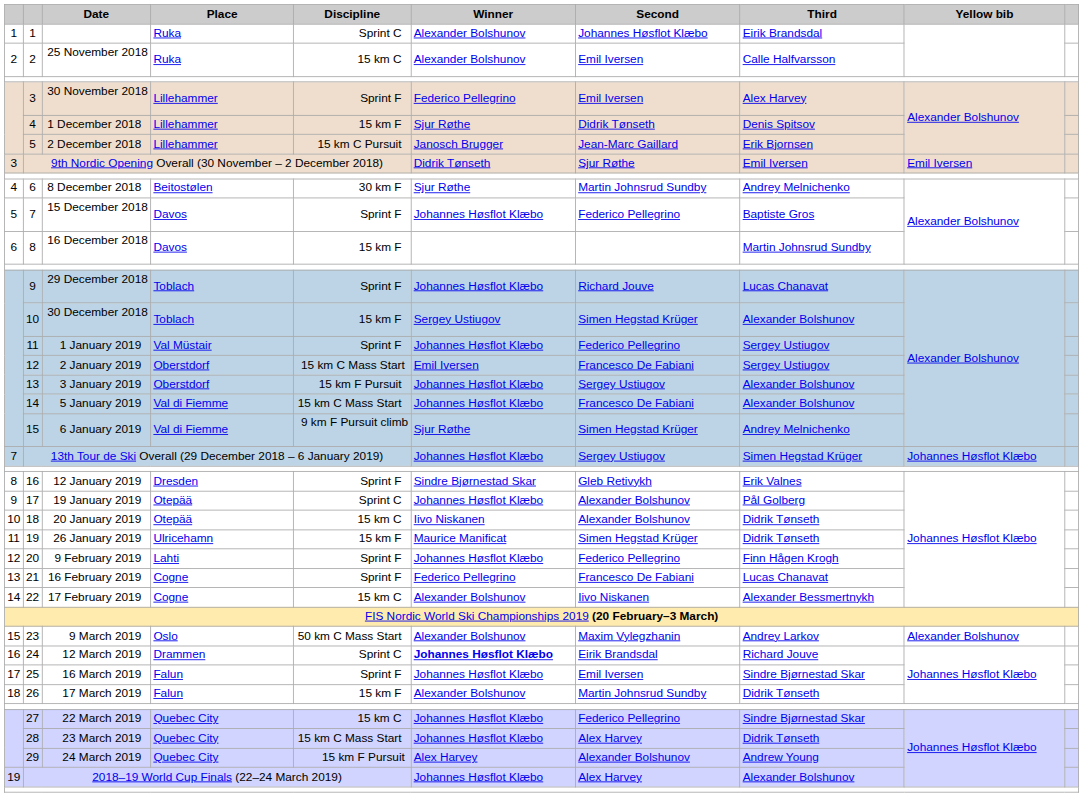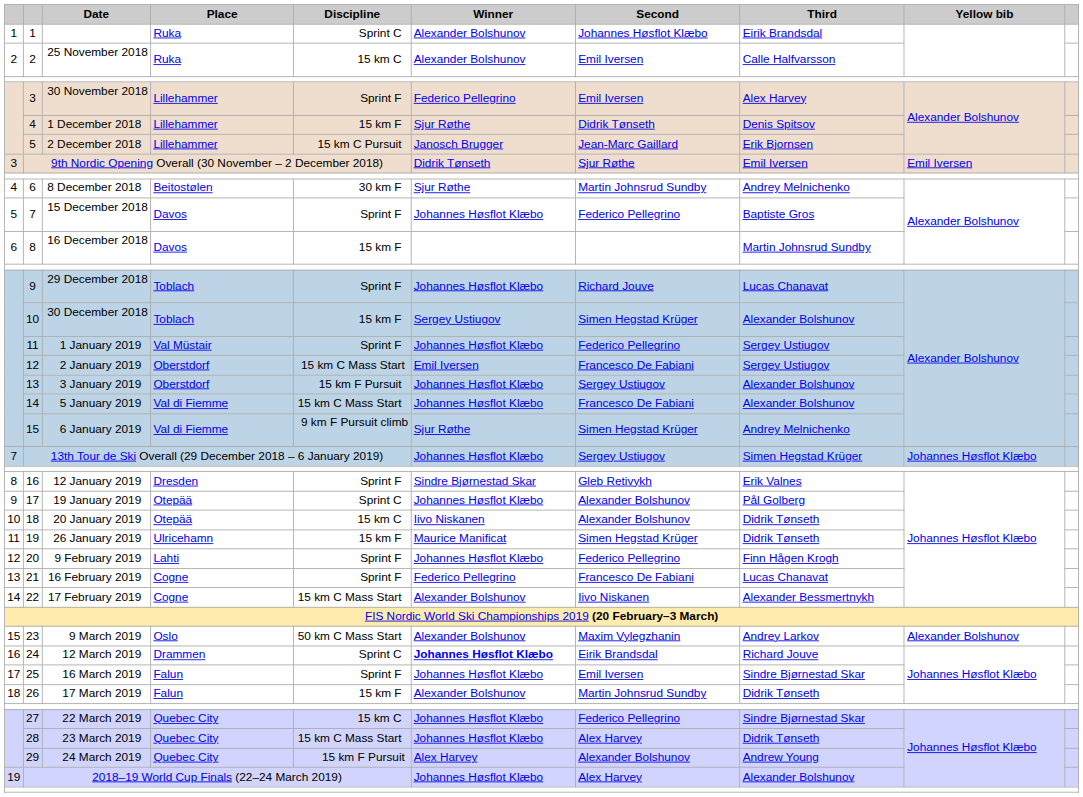 <table class="wikitable plainrowheaders" style="background:#fff; font-size:86%; line-height:16px; border:grey solid 1px; border-collapse:collapse;">
 <tr style="background:#ccc; text-align:center;">
 <th scope="col" style="background:#ccc; width=20 px;"></th>
 <th scope="col" style="background:#ccc; width=30 px;"></th>
 <th scope="col" style="background:#ccc; width:120px;">Date</th>
 <th scope="col" style="background:#ccc; width:160px;">Place</th>
 <th scope="col" style="background:#ccc; width:130px;">Discipline</th>
 <th scope="col" style="background:#ccc; width:185px;">Winner</th>
 <th scope="col" style="background:#ccc; width:185px;">Second</th>
 <th scope="col" style="background:#ccc; width:185px;">Third</th>
 <th scope="col" style="background:#ccc; width:180px;">Yellow bib</th>
 <th scope="col" style="background:#ccc; width:10px;"></th>
 </tr>
 <tr>
 <td align=center>1</td>
 <td align=center>1</td>
 <td align=right>  </td>
 <td> <a href='#'>Ruka</a></td>
 <td align=right>Sprint C  </td>
 <td> <a href='#'>Alexander Bolshunov</a></td>
 <td> <a href='#'>Johannes Høsflot Klæbo</a></td>
 <td> <a href='#'>Eirik Brandsdal</a></td>
 <td rowspan=2> </td>
 <td></td>
 </tr>
 <tr>
 <td align=center>2</td>
 <td align=center>2</td>
 <td align=right>25 November 2018  </td>
 <td> <a href='#'>Ruka</a></td>
 <td align=right>15 km C  </td>
 <td> <a href='#'>Alexander Bolshunov</a></td>
 <td> <a href='#'>Emil Iversen</a></td>
 <td> <a href='#'>Calle Halfvarsson</a></td>
 <td></td>
 </tr>
 <tr>
 <td colspan=10></td>
 </tr>
 <tr bgcolor=#EFDECD>
 <td rowspan=3></td>
 <td align=center>3</td>
 <td align=right>30 November 2018  </td>
 <td> <a href='#'>Lillehammer</a></td>
 <td align=right>Sprint F  </td>
 <td> <a href='#'>Federico Pellegrino</a></td>
 <td> <a href='#'>Emil Iversen</a></td>
 <td> <a href='#'>Alex Harvey</a></td>
 <td rowspan=3> <a href='#'>Alexander Bolshunov</a></td>
 <td></td>
 </tr>
 <tr bgcolor=#EFDECD>
 <td align=center>4</td>
 <td align=right>1 December 2018  </td>
 <td> <a href='#'>Lillehammer</a></td>
 <td align=right>15 km F  </td>
 <td> <a href='#'>Sjur Røthe</a></td>
 <td> <a href='#'>Didrik Tønseth</a></td>
 <td> <a href='#'>Denis Spitsov</a></td>
 <td></td>
 </tr>
 <tr bgcolor=#EFDECD>
 <td align=center>5</td>
 <td align=right>2 December 2018  </td>
 <td> <a href='#'>Lillehammer</a></td>
 <td align=right>15 km C Pursuit  </td>
 <td> <a href='#'>Janosch Brugger</a></td>
 <td> <a href='#'>Jean-Marc Gaillard</a></td>
 <td> <a href='#'>Erik Bjornsen</a></td>
 <td></td>
 </tr>
 <tr bgcolor=#EFDECD>
 <td align=center>3</td>
 <td colspan=4 align=center><a href='#'>9th Nordic Opening</a> Overall (30 November – 2 December 2018)</td>
 <td> <a href='#'>Didrik Tønseth</a></td>
 <td> <a href='#'>Sjur Røthe</a></td>
 <td> <a href='#'>Emil Iversen</a></td>
 <td> <a href='#'>Emil Iversen</a></td>
 <td></td>
 </tr>
 <tr>
 <td colspan=10></td>
 </tr>
 <tr>
 <td align=center>4</td>
 <td align=center>6</td>
 <td align=right>8 December 2018  </td>
 <td> <a href='#'>Beitostølen</a></td>
 <td align=right>30 km F  </td>
 <td> <a href='#'>Sjur Røthe</a></td>
 <td> <a href='#'>Martin Johnsrud Sundby</a></td>
 <td> <a href='#'>Andrey Melnichenko</a></td>
 <td rowspan=3> <a href='#'>Alexander Bolshunov</a></td>
 <td></td>
 </tr>
 <tr>
 <td align=center>5</td>
 <td align=center>7</td>
 <td align=right>15 December 2018  </td>
 <td> <a href='#'>Davos</a></td>
 <td align=right>Sprint F  </td>
 <td> <a href='#'>Johannes Høsflot Klæbo</a></td>
 <td> <a href='#'>Federico Pellegrino</a></td>
 <td> <a href='#'>Baptiste Gros</a></td>
 <td></td>
 </tr>
 <tr>
 <td align=center>6</td>
 <td align=center>8</td>
 <td align=right>16 December 2018  </td>
 <td> <a href='#'>Davos</a></td>
 <td align=right>15 km F  </td>
 <td> </td>
 <td> </td>
 <td> <a href='#'>Martin Johnsrud Sundby</a></td>
 <td></td>
 </tr>
 <tr>
 <td colspan=10></td>
 </tr>
 <tr bgcolor=#BCD4E6>
 <td rowspan=7></td>
 <td align=center>9</td>
 <td align=right>29 December 2018  </td>
 <td> <a href='#'>Toblach</a></td>
 <td align=right>Sprint F  </td>
 <td> <a href='#'>Johannes Høsflot Klæbo</a></td>
 <td> <a href='#'>Richard Jouve</a></td>
 <td> <a href='#'>Lucas Chanavat</a></td>
 <td rowspan="7"> <a href='#'>Alexander Bolshunov</a></td>
 <td></td>
 </tr>
 <tr bgcolor=#BCD4E6>
 <td align=center>10</td>
 <td align=right>30 December 2018  </td>
 <td> <a href='#'>Toblach</a></td>
 <td align=right>15 km F  </td>
 <td> <a href='#'>Sergey Ustiugov</a></td>
 <td> <a href='#'>Simen Hegstad Krüger</a></td>
 <td> <a href='#'>Alexander Bolshunov</a></td>
 <td></td>
 </tr>
 <tr bgcolor=#BCD4E6>
 <td align=center>11</td>
 <td align=right>1 January 2019  </td>
 <td> <a href='#'>Val Müstair</a></td>
 <td align=right>Sprint F  </td>
 <td> <a href='#'>Johannes Høsflot Klæbo</a></td>
 <td> <a href='#'>Federico Pellegrino</a></td>
 <td> <a href='#'>Sergey Ustiugov</a></td>
 <td></td>
 </tr>
 <tr bgcolor=#BCD4E6>
 <td align=center>12</td>
 <td align=right>2 January 2019  </td>
 <td> <a href='#'>Oberstdorf</a></td>
 <td align=right>15 km C Mass Start </td>
 <td> <a href='#'>Emil Iversen</a></td>
 <td> <a href='#'>Francesco De Fabiani</a></td>
 <td> <a href='#'>Sergey Ustiugov</a></td>
 <td></td>
 </tr>
 <tr bgcolor=#BCD4E6>
 <td align=center>13</td>
 <td align=right>3 January 2019  </td>
 <td> <a href='#'>Oberstdorf</a></td>
 <td align=right>15 km F Pursuit  </td>
 <td> <a href='#'>Johannes Høsflot Klæbo</a></td>
 <td> <a href='#'>Sergey Ustiugov</a></td>
 <td> <a href='#'>Alexander Bolshunov</a></td>
 <td></td>
 </tr>
 <tr bgcolor=#BCD4E6>
 <td align=center>14</td>
 <td align=right>5 January 2019  </td>
 <td> <a href='#'>Val di Fiemme</a></td>
 <td align=right>15 km C Mass Start  </td>
 <td> <a href='#'>Johannes Høsflot Klæbo</a></td>
 <td> <a href='#'>Francesco De Fabiani</a></td>
 <td> <a href='#'>Alexander Bolshunov</a></td>
 <td></td>
 </tr>
 <tr bgcolor=#BCD4E6>
 <td align=center>15</td>
 <td align=right>6 January 2019  </td>
 <td> <a href='#'>Val di Fiemme</a></td>
 <td align=right>9 km F Pursuit climb  </td>
 <td> <a href='#'>Sjur Røthe</a></td>
 <td> <a href='#'>Simen Hegstad Krüger</a></td>
 <td> <a href='#'>Andrey Melnichenko</a></td>
 <td></td>
 </tr>
 <tr bgcolor=#BCD4E6>
 <td align=center>7</td>
 <td colspan=4 align=center><a href='#'>13th Tour de Ski</a> Overall (29 December 2018 – 6 January 2019)</td>
 <td> <a href='#'>Johannes Høsflot Klæbo</a></td>
 <td> <a href='#'>Sergey Ustiugov</a></td>
 <td> <a href='#'>Simen Hegstad Krüger</a></td>
 <td> <a href='#'>Johannes Høsflot Klæbo</a></td>
 <td></td>
 </tr>
 <tr>
 <td colspan=10></td>
 </tr>
 <tr>
 <td align=center>8</td>
 <td align=center>16</td>
 <td align=right>12 January 2019  </td>
 <td> <a href='#'>Dresden</a></td>
 <td align=right>Sprint F  </td>
 <td> <a href='#'>Sindre Bjørnestad Skar</a></td>
 <td> <a href='#'>Gleb Retivykh</a></td>
 <td> <a href='#'>Erik Valnes</a></td>
 <td rowspan=7> <a href='#'>Johannes Høsflot Klæbo</a></td>
 <td></td>
 </tr>
 <tr>
 <td align=center>9</td>
 <td align=center>17</td>
 <td align=right>19 January 2019  </td>
 <td> <a href='#'>Otepää</a></td>
 <td align=right>Sprint C  </td>
 <td> <a href='#'>Johannes Høsflot Klæbo</a></td>
 <td> <a href='#'>Alexander Bolshunov</a></td>
 <td> <a href='#'>Pål Golberg</a></td>
 <td></td>
 </tr>
 <tr>
 <td align=center>10</td>
 <td align=center>18</td>
 <td align=right>20 January 2019  </td>
 <td> <a href='#'>Otepää</a></td>
 <td align=right>15 km C  </td>
 <td> <a href='#'>Iivo Niskanen</a></td>
 <td> <a href='#'>Alexander Bolshunov</a></td>
 <td> <a href='#'>Didrik Tønseth</a></td>
 <td></td>
 </tr>
 <tr>
 <td align=center>11</td>
 <td align=center>19</td>
 <td align=right>26 January 2019  </td>
 <td> <a href='#'>Ulricehamn</a></td>
 <td align=right>15 km F  </td>
 <td> <a href='#'>Maurice Manificat</a></td>
 <td> <a href='#'>Simen Hegstad Krüger</a></td>
 <td> <a href='#'>Didrik Tønseth</a></td>
 <td></td>
 </tr>
 <tr>
 <td align=center>12</td>
 <td align=center>20</td>
 <td align=right>9 February 2019  </td>
 <td> <a href='#'>Lahti</a></td>
 <td align=right>Sprint F  </td>
 <td> <a href='#'>Johannes Høsflot Klæbo</a></td>
 <td> <a href='#'>Federico Pellegrino</a></td>
 <td> <a href='#'>Finn Hågen Krogh</a></td>
 <td></td>
 </tr>
 <tr>
 <td align=center>13</td>
 <td align=center>21</td>
 <td align=right>16 February 2019  </td>
 <td> <a href='#'>Cogne</a></td>
 <td align=right>Sprint F  </td>
 <td> <a href='#'>Federico Pellegrino</a></td>
 <td> <a href='#'>Francesco De Fabiani</a></td>
 <td> <a href='#'>Lucas Chanavat</a></td>
 <td></td>
 </tr>
 <tr>
 <td align=center>14</td>
 <td align=center>22</td>
 <td align=right>17 February 2019  </td>
 <td> <a href='#'>Cogne</a></td>
-<td align=right>15 km C  </td>
+<td align=right>15 km C Mass Start  </td>
 <td> <a href='#'>Alexander Bolshunov</a></td>
 <td> <a href='#'>Iivo Niskanen</a></td>
 <td> <a href='#'>Alexander Bessmertnykh</a></td>
 <td></td>
 </tr>
 <tr style="background:#FFEBAD">
 <td colspan=11 align=center><a href='#'>FIS Nordic World Ski Championships 2019</a> <strong>(20 February–3 March)</strong></td>
 </tr>
 <tr>
 <td align=center>15</td>
 <td align=center>23</td>
 <td align=right>9 March 2019  </td>
 <td> <a href='#'>Oslo</a></td>
 <td align=right>50 km C Mass Start  </td>
 <td> <a href='#'>Alexander Bolshunov</a></td>
 <td> <a href='#'>Maxim Vylegzhanin</a></td>
 <td> <a href='#'>Andrey Larkov</a></td>
 <td> <a href='#'>Alexander Bolshunov</a></td>
 <td></td>
 </tr>
 <tr>
 <td align=center>16</td>
 <td align=center>24</td>
 <td align=right>12 March 2019  </td>
 <td> <a href='#'>Drammen</a></td>
 <td align=right>Sprint C  </td>
 <td><strong> <a href='#'>Johannes Høsflot Klæbo</a></strong></td>
 <td> <a href='#'>Eirik Brandsdal</a></td>
 <td> <a href='#'>Richard Jouve</a></td>
 <td rowspan=3> <a href='#'>Johannes Høsflot Klæbo</a></td>
 <td></td>
 </tr>
 <tr>
 <td align=center>17</td>
 <td align=center>25</td>
 <td align=right>16 March 2019  </td>
 <td> <a href='#'>Falun</a></td>
 <td align=right>Sprint F  </td>
 <td> <a href='#'>Johannes Høsflot Klæbo</a></td>
 <td> <a href='#'>Emil Iversen</a></td>
 <td> <a href='#'>Sindre Bjørnestad Skar</a></td>
 <td></td>
 </tr>
 <tr>
 <td align=center>18</td>
 <td align=center>26</td>
 <td align=right>17 March 2019  </td>
 <td> <a href='#'>Falun</a></td>
 <td align=right>15 km F  </td>
 <td> <a href='#'>Alexander Bolshunov</a></td>
 <td> <a href='#'>Martin Johnsrud Sundby</a></td>
 <td> <a href='#'>Didrik Tønseth</a></td>
 <td></td>
 </tr>
 <tr>
 <td colspan=10></td>
 </tr>
 <tr bgcolor=#D0D4FF>
 <td rowspan=3></td>
 <td align=center>27</td>
 <td align=right>22 March 2019  </td>
 <td> <a href='#'>Quebec City</a></td>
 <td align=right>15 km C  </td>
 <td> <a href='#'>Johannes Høsflot Klæbo</a></td>
 <td> <a href='#'>Federico Pellegrino</a></td>
 <td> <a href='#'>Sindre Bjørnestad Skar</a></td>
 <td rowspan=4> <a href='#'>Johannes Høsflot Klæbo</a></td>
 <td></td>
 </tr>
 <tr bgcolor=#D0D4FF>
 <td align=center>28</td>
 <td align=right>23 March 2019  </td>
 <td> <a href='#'>Quebec City</a></td>
 <td align=right>15 km C Mass Start  </td>
 <td> <a href='#'>Johannes Høsflot Klæbo</a></td>
 <td> <a href='#'>Alex Harvey</a></td>
 <td> <a href='#'>Didrik Tønseth</a></td>
 <td></td>
 </tr>
 <tr bgcolor=#D0D4FF>
 <td align=center>29</td>
 <td align=right>24 March 2019  </td>
 <td> <a href='#'>Quebec City</a></td>
 <td align=right>15 km F Pursuit </td>
 <td> <a href='#'>Alex Harvey</a></td>
 <td> <a href='#'>Alexander Bolshunov</a></td>
 <td> <a href='#'>Andrew Young</a></td>
 <td></td>
 </tr>
 <tr style="background-color: #D0D4FF;">
 <td align=center>19</td>
 <td colspan=4 align=center><a href='#'>2018–19 World Cup Finals</a> (22–24 March 2019)</td>
 <td> <a href='#'>Johannes Høsflot Klæbo</a></td>
 <td> <a href='#'>Alex Harvey</a></td>
 <td> <a href='#'>Alexander Bolshunov</a></td>
 <td></td>
 </tr>
 <tr>
 <td colspan=10></td>
 </tr>
 </table>
